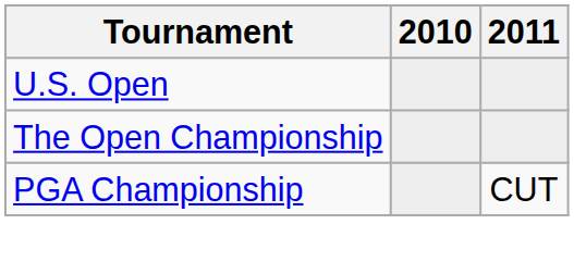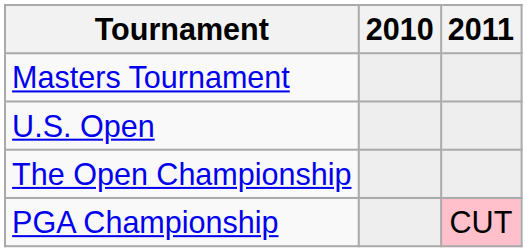 <table class="wikitable" style="font-size:95%;text-align:center;">
 <tr>
 <th>Tournament</th>
 <th>2010</th>
 <th>2011</th>
+</tr>
+<tr>
+<td align=left><a href='#'>Masters Tournament</a></td>
+<td style="background:#eeeeee;"></td>
+<td style="background:#eeeeee;"></td>
 </tr>
 <tr>
 <td align=left><a href='#'>U.S. Open</a></td>
 <td style="background:#eeeeee;"></td>
 <td style="background:#eeeeee;"></td>
 </tr>
 <tr>
 <td align=left><a href='#'>The Open Championship</a></td>
 <td style="background:#eeeeee;"></td>
 <td style="background:#eeeeee;"></td>
 </tr>
 <tr>
 <td align=left><a href='#'>PGA Championship</a></td>
 <td style="background:#eeeeee;"></td>
-<td>CUT</td>
+<td style="background: pink;">CUT</td>
 </tr>
 </table>
